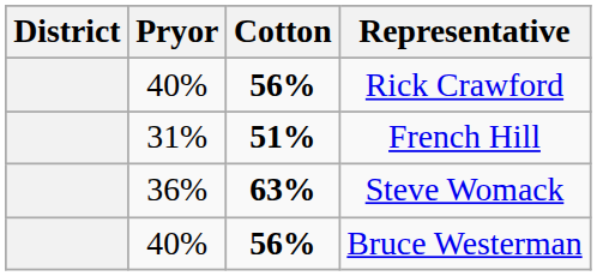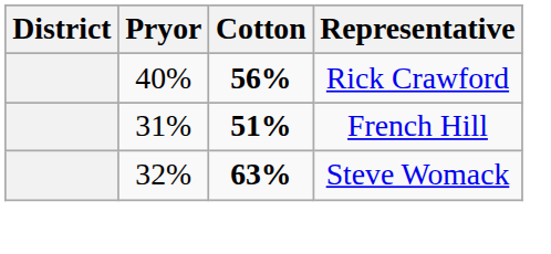 <table class=wikitable>
 <tr>
 <th>District</th>
 <th>Pryor</th>
 <th>Cotton</th>
 <th>Representative</th>
 </tr>
 <tr align=center>
 <th></th>
 <td>40%</td>
 <td><strong>56%</strong></td>
 <td><a href='#'>Rick Crawford</a></td>
 </tr>
 <tr align=center>
 <th></th>
 <td>31%</td>
 <td><strong>51%</strong></td>
 <td><a href='#'>French Hill</a></td>
 </tr>
 <tr align=center>
 <th></th>
-<td>36%</td>
+<td>32%</td>
 <td><strong>63%</strong></td>
 <td><a href='#'>Steve Womack</a></td>
 </tr>
-<tr align=center>
-<th></th>
-<td>40%</td>
-<td><strong>56%</strong></td>
-<td><a href='#'>Bruce Westerman</a></td>
-</tr>
 </table>
